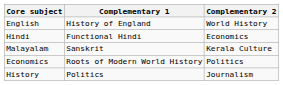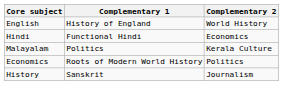 <table class="wikitable" border="1">
 <tr>
 <th>Core subject</th>
 <th>Complementary 1</th>
 <th>Complementary 2</th>
 </tr>
 <tr>
 <td>English</td>
 <td>History of England</td>
 <td>World History</td>
 </tr>
 <tr>
 <td>Hindi</td>
 <td>Functional Hindi</td>
 <td>Economics</td>
 </tr>
 <tr>
 <td>Malayalam</td>
-<td>Sanskrit</td>
+<td>Politics</td>
 <td>Kerala Culture</td>
 </tr>
 <tr>
 <td>Economics</td>
 <td>Roots of Modern World History</td>
 <td>Politics</td>
 </tr>
 <tr>
 <td>History</td>
-<td>Politics</td>
+<td>Sanskrit</td>
 <td>Journalism</td>
 </tr>
 </table>
